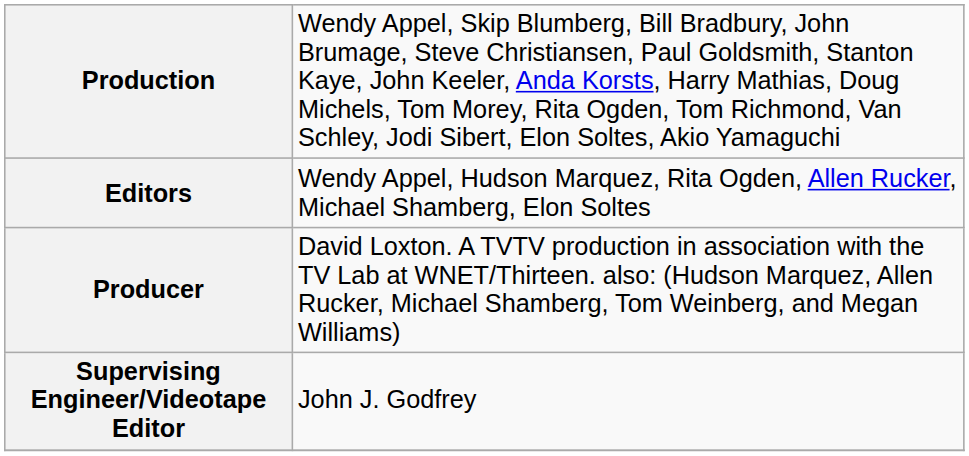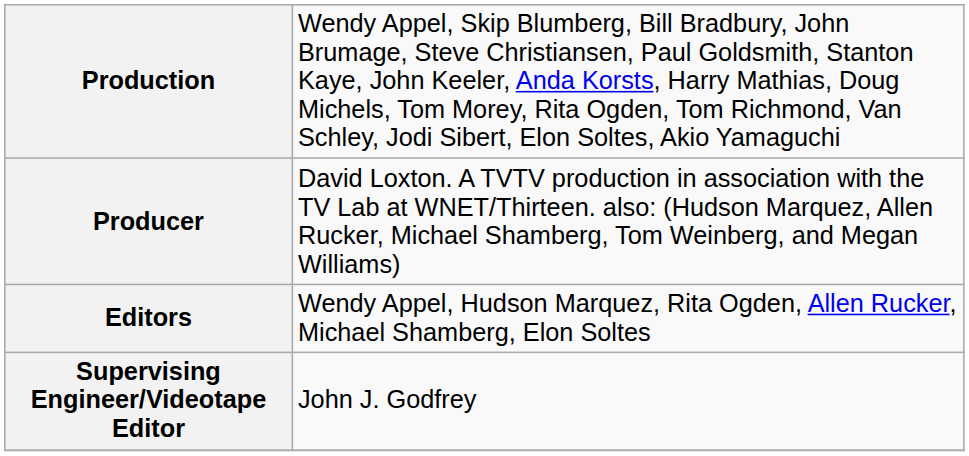 <table class="wikitable plainrowheaders">
 <tr>
 <th scope=row>Production</th>
 <td>Wendy Appel, Skip Blumberg, Bill Bradbury, John Brumage, Steve Christiansen, Paul Goldsmith, Stanton Kaye, John Keeler, <a href='#'>Anda Korsts</a>, Harry Mathias, Doug Michels, Tom Morey, Rita Ogden, Tom Richmond, Van Schley, Jodi Sibert, Elon Soltes, Akio Yamaguchi</td>
 </tr>
 <tr>
+<th scope=row>Producer</th>
+<td>David Loxton. A TVTV production in association with the TV Lab at WNET/Thirteen. also: (Hudson Marquez, Allen Rucker, Michael Shamberg, Tom Weinberg, and Megan Williams)</td>
+</tr>
+<tr>
 <th scope=row>Editors</th>
 <td>Wendy Appel, Hudson Marquez, Rita Ogden, <a href='#'>Allen Rucker</a>, Michael Shamberg, Elon Soltes</td>
-</tr>
-<tr>
-<th scope=row>Producer</th>
-<td>David Loxton. A TVTV production in association with the TV Lab at WNET/Thirteen. also: (Hudson Marquez, Allen Rucker, Michael Shamberg, Tom Weinberg, and Megan Williams)</td>
 </tr>
 <tr>
 <th scope=row>Supervising Engineer/Videotape Editor</th>
 <td>John J. Godfrey</td>
 </tr>
 <tr>
 </tr>
 </table>
